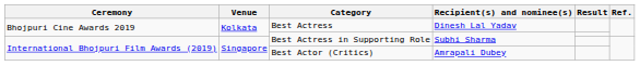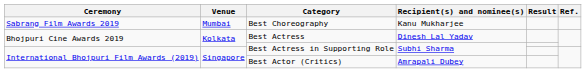 <table class="wikitable sortable">
 <tr>
 <th>Ceremony</th>
 <th>Venue</th>
 <th>Category</th>
 <th>Recipient(s) and nominee(s)</th>
 <th>Result</th>
 <th>Ref.</th>
+</tr>
+<tr>
+<td><a href='#'>Sabrang Film Awards 2019</a></td>
+<td><a href='#'>Mumbai</a></td>
+<td>Best Choreography</td>
+<td>Kanu Mukharjee</td>
+<td></td>
+<td></td>
 </tr>
 <tr>
 <td rowspan=2>Bhojpuri Cine Awards 2019</td>
 <td rowspan=2><a href='#'>Kolkata</a></td>
 <td>Best Actress</td>
 <td><a href='#'>Dinesh Lal Yadav</a></td>
 <td></td>
 <td rowspan=2></td>
 </tr>
 <tr>
 <td rowspan=2>Best Actress in Supporting Role</td>
 <td rowspan=2><a href='#'>Subhi Sharma</a></td>
 <td></td>
 </tr>
 <tr>
 <td rowspan=2><a href='#'>International Bhojpuri Film Awards (2019)</a></td>
 <td rowspan=2><a href='#'>Singapore</a></td>
 <td></td>
 <td rowspan=2></td>
 </tr>
 <tr>
 <td>Best Actor (Critics)</td>
 <td><a href='#'>Amrapali Dubey</a></td>
 <td></td>
 </tr>
 </table>
